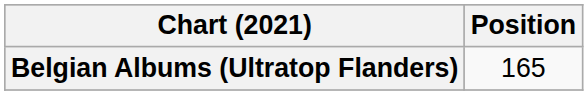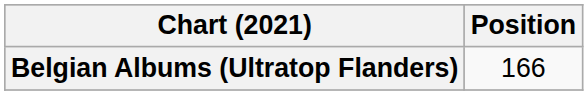 <table class="wikitable plainrowheaders">
 <tr>
 <th scope="col">Chart (2021)</th>
 <th scope="col">Position</th>
 </tr>
 <tr>
 <th scope="row">Belgian Albums (Ultratop Flanders)</th>
-<td style="text-align:center;">165</td>
+<td style="text-align:center;">166</td>
 </tr>
 </table>
